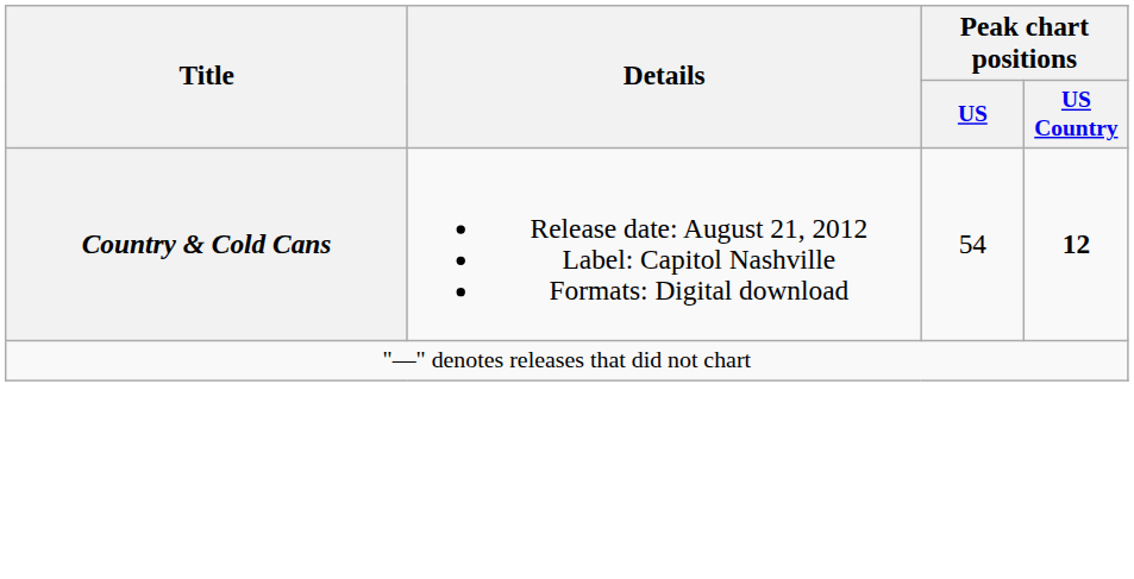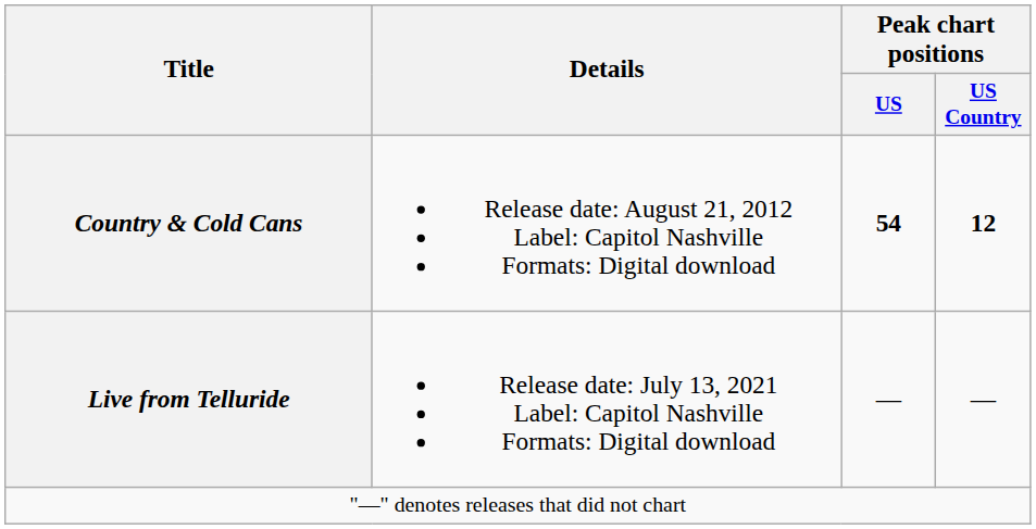 <table class="wikitable plainrowheaders" style="text-align:center;">
 <tr>
 <th scope="col" rowspan="2" style="width:14em;">Title</th>
 <th scope="col" rowspan="2" style="width:18em;">Details</th>
 <th scope="col" colspan="2">Peak chart<br>positions</th>
 </tr>
 <tr style="font-size:smaller;">
 <th scope="col" style="width:4em;"><a href='#'>US</a><br></th>
 <th scope="col" style="width:4em;"><a href='#'>US Country</a><br></th>
 </tr>
 <tr>
 <th scope="row"><em>Country & Cold Cans</em></th>
 <td><br><ul><li>Release date: August 21, 2012</li><li>Label: Capitol Nashville</li><li>Formats: Digital download</li></ul></td>
-<td>54</td>
+<td><strong>54</strong></td>
 <td><strong>12</strong></td>
+</tr>
+<tr>
+<th scope="row"><em>Live from Telluride</em></th>
+<td><br><ul><li>Release date: July 13, 2021</li><li>Label: Capitol Nashville</li><li>Formats: Digital download</li></ul></td>
+<td>—</td>
+<td>—</td>
 </tr>
 <tr>
 <td colspan="4" style="font-size:85%">"—" denotes releases that did not chart</td>
 </tr>
 </table>
